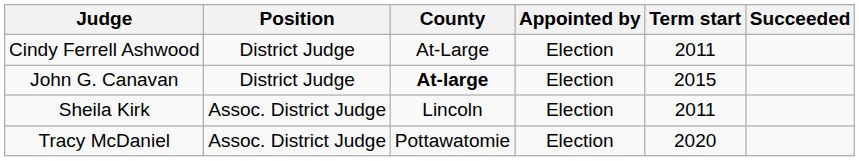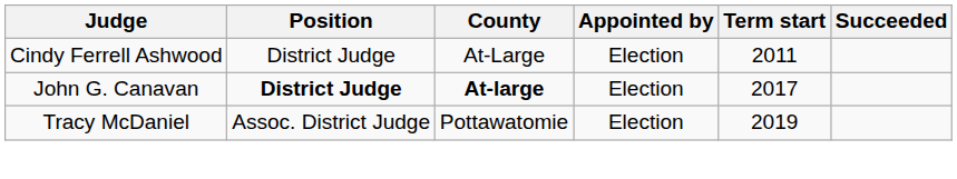 <table class="wikitable sortable" style="text-align:center">
 <tr>
 <th>Judge</th>
 <th>Position</th>
 <th>County</th>
 <th>Appointed by</th>
 <th>Term start</th>
 <th>Succeeded</th>
 </tr>
 <tr>
 <td>Cindy Ferrell Ashwood</td>
 <td>District Judge</td>
 <td>At-Large</td>
 <td>Election</td>
 <td>2011</td>
 <td></td>
 </tr>
 <tr>
 <td>John G. Canavan</td>
-<td>District Judge</td>
+<td><strong>District Judge</strong></td>
 <td><strong>At-large</strong></td>
 <td>Election</td>
-<td>2015</td>
-<td></td>
-</tr>
-<tr>
-<td>Sheila Kirk</td>
-<td>Assoc. District Judge</td>
-<td>Lincoln</td>
-<td>Election</td>
-<td>2011</td>
+<td>2017</td>
 <td></td>
 </tr>
 <tr>
 <td>Tracy McDaniel</td>
 <td>Assoc. District Judge</td>
 <td>Pottawatomie</td>
 <td>Election</td>
-<td>2020</td>
+<td>2019</td>
 <td></td>
 </tr>
 </table>
